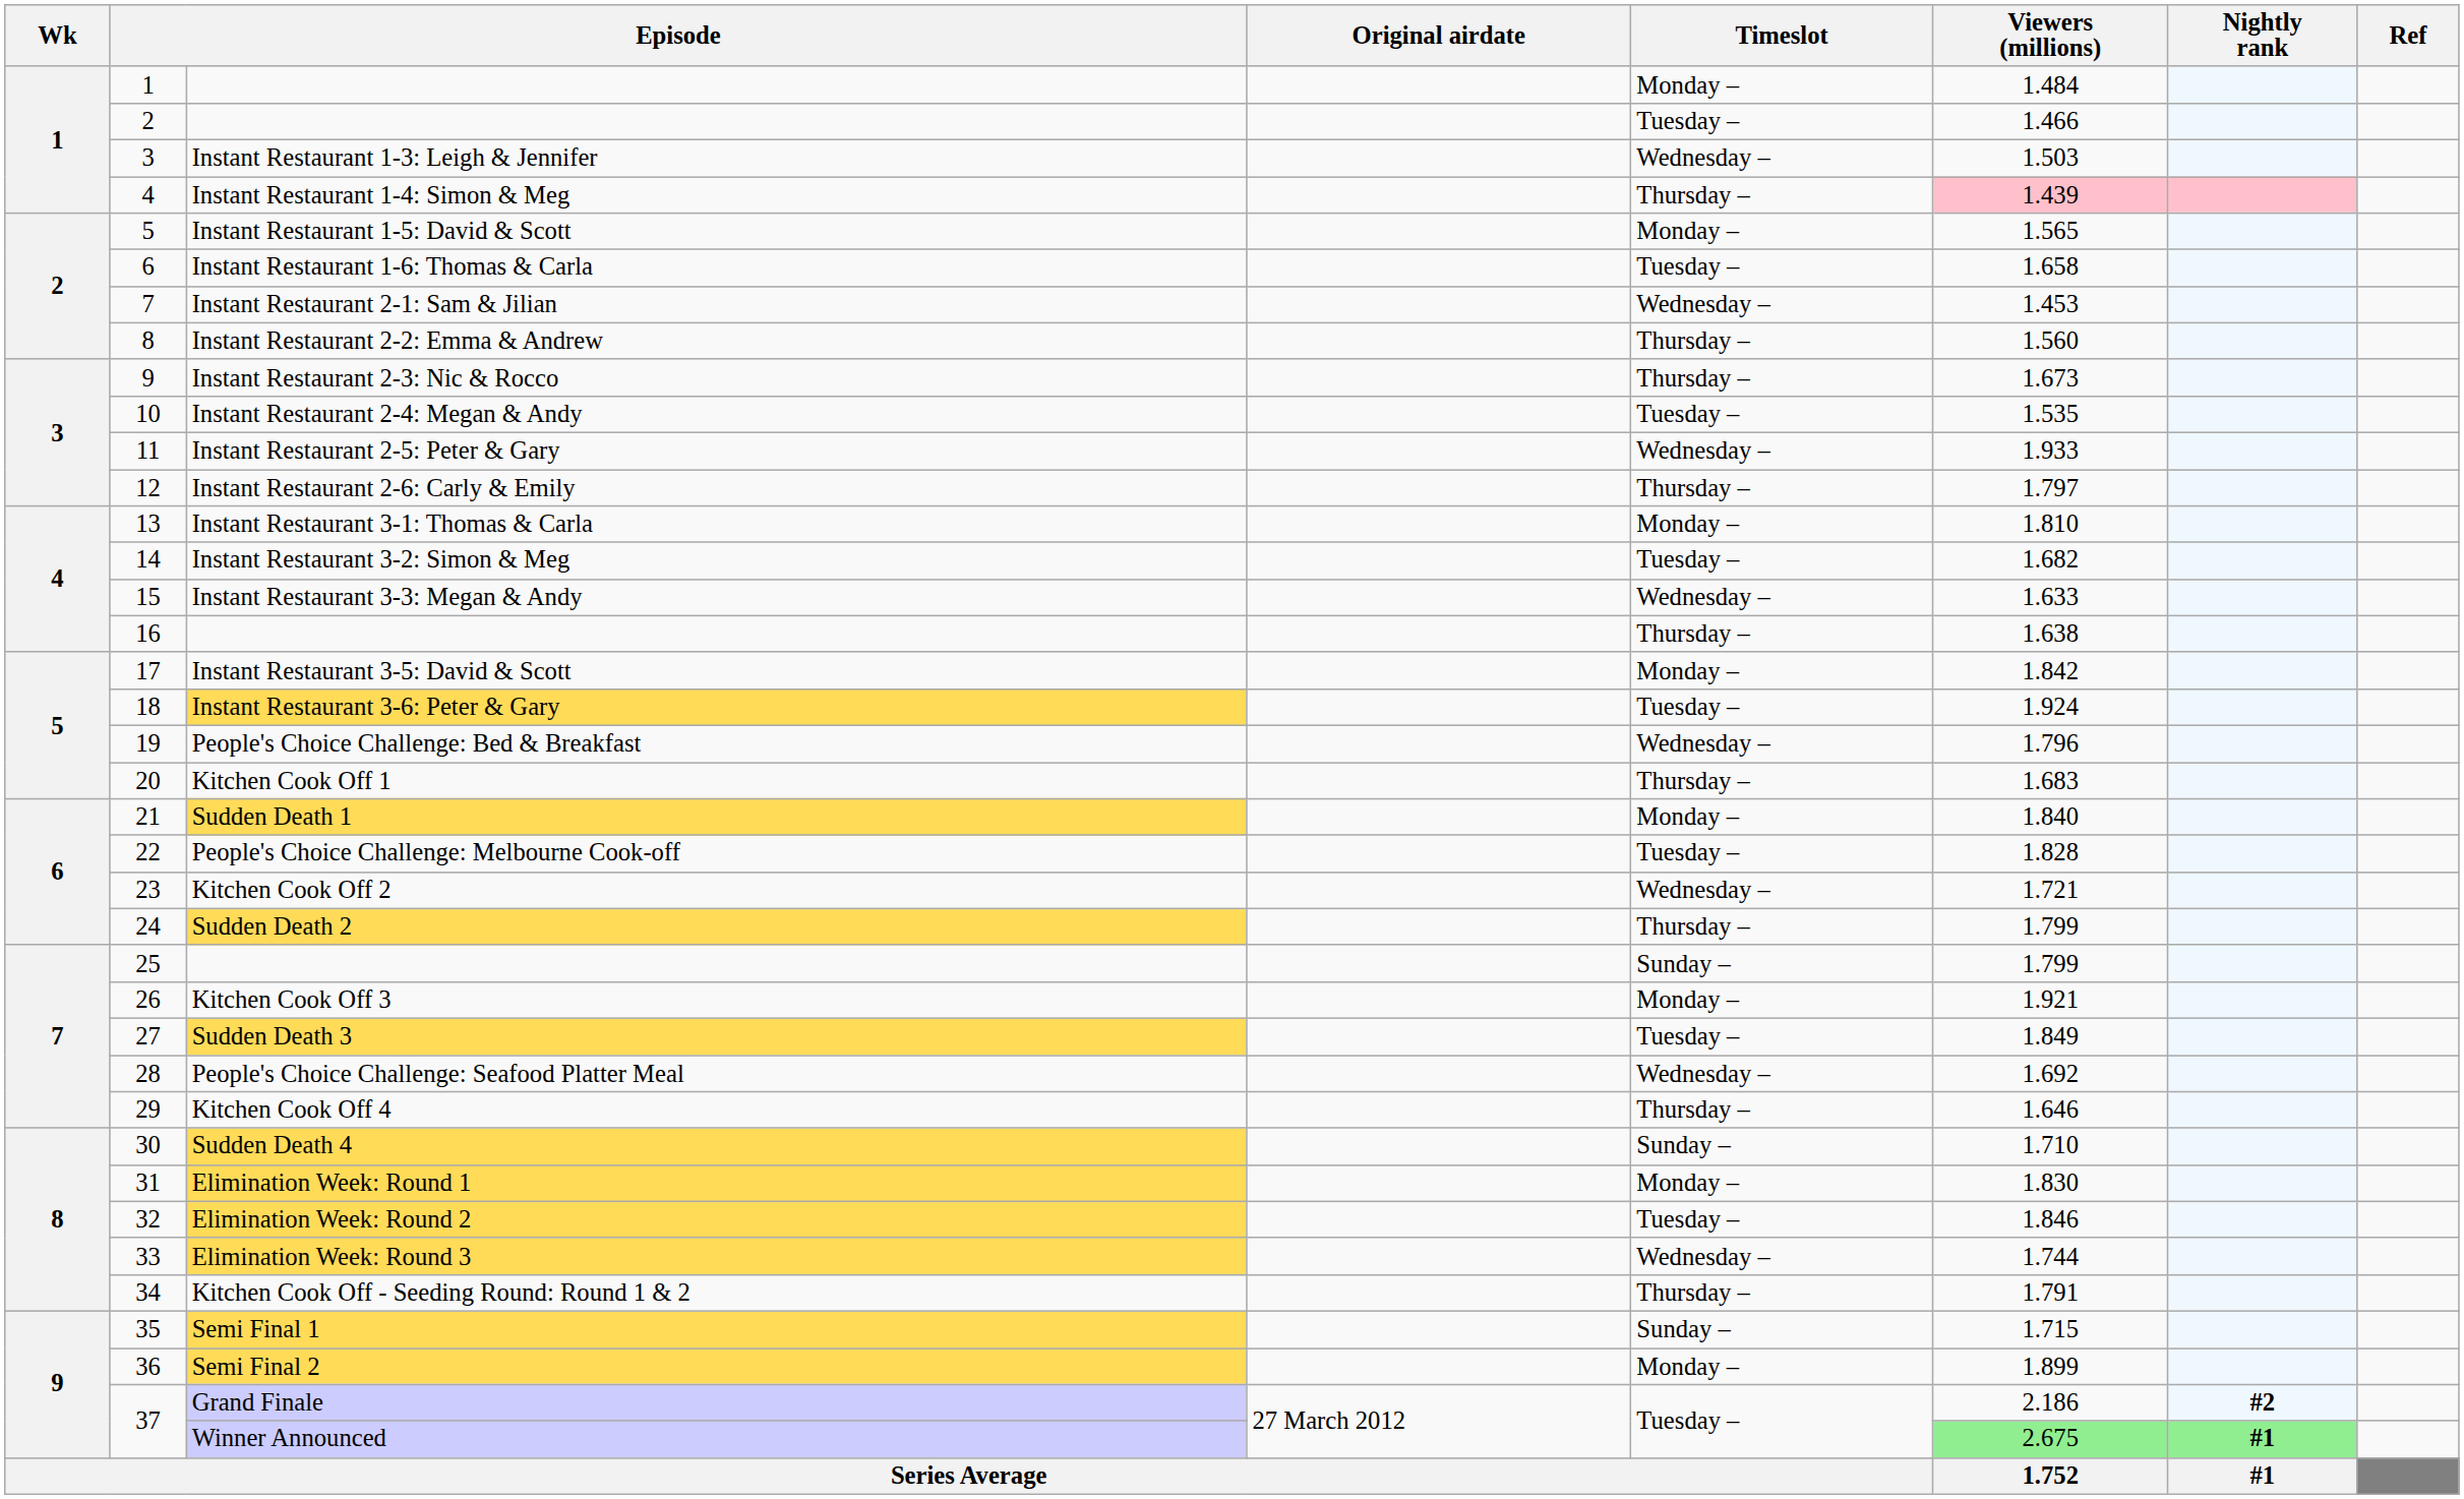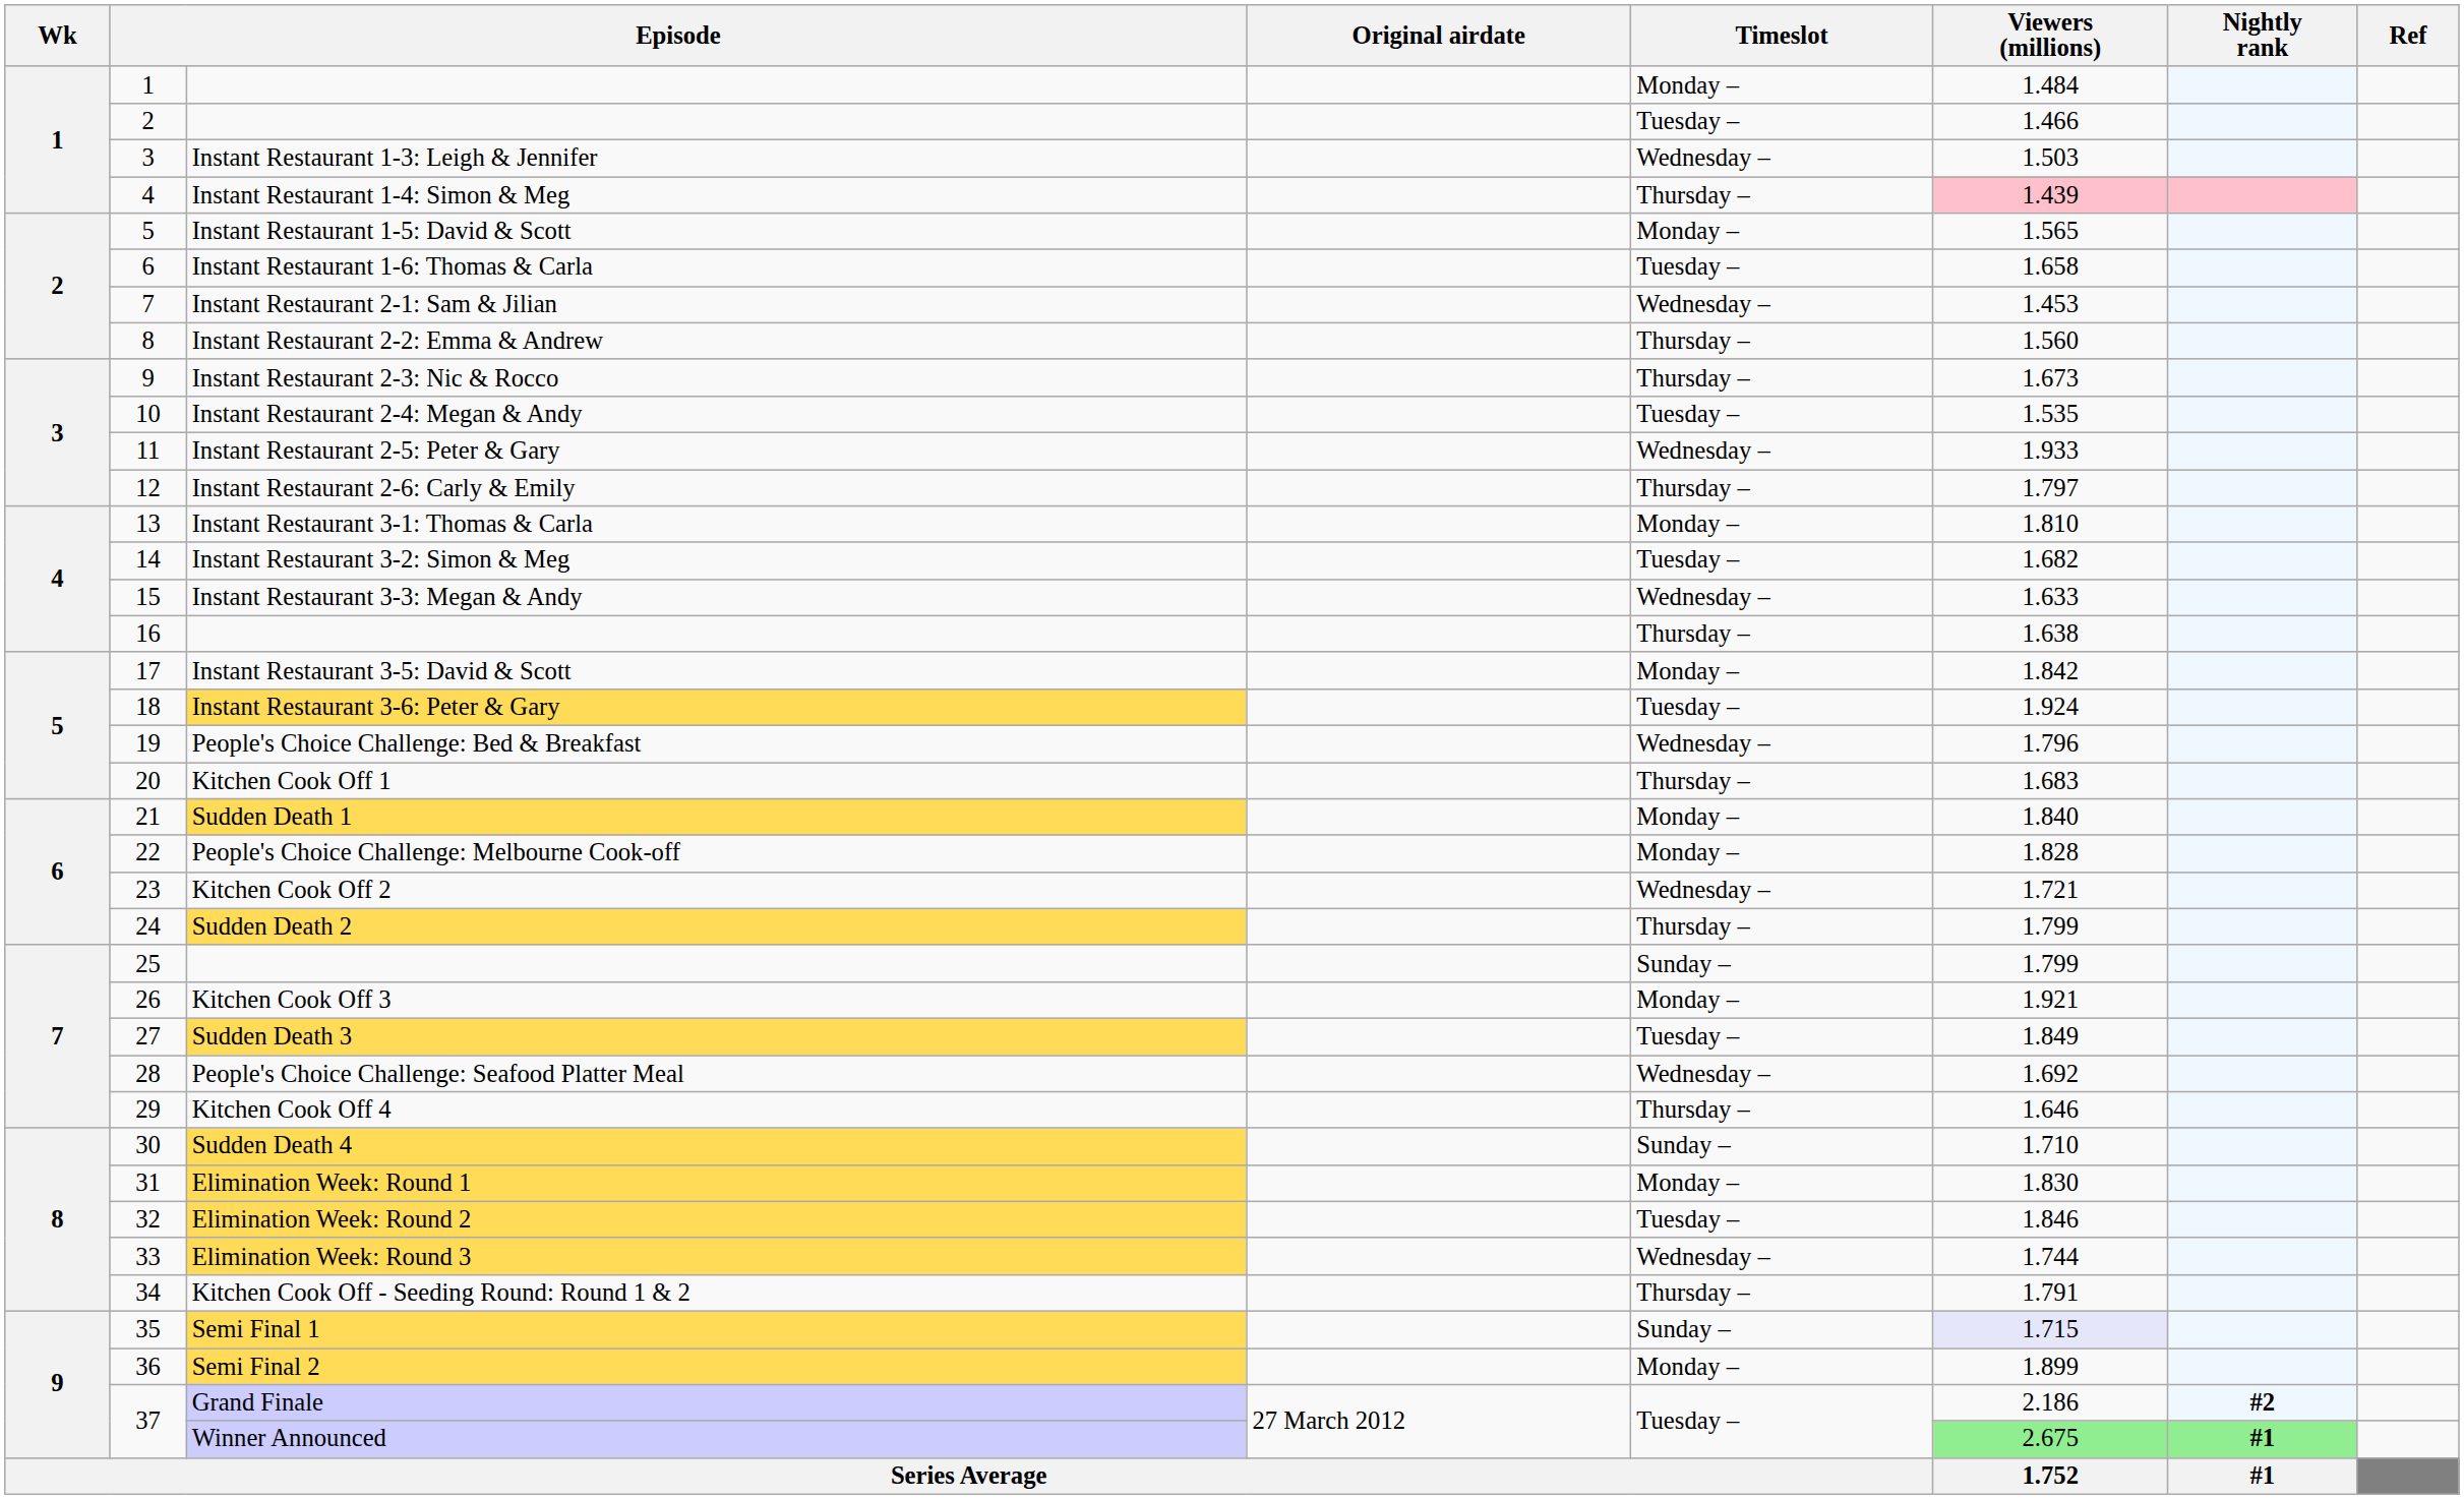 <table class="wikitable plainrowheaders" style="text-align:center; line-height:16px; width:99%;">
 <tr>
 <th>Wk</th>
 <th colspan=2>Episode</th>
 <th>Original airdate</th>
 <th>Timeslot</th>
 <th>Viewers<br>(millions)</th>
 <th>Nightly<br>rank</th>
 <th>Ref</th>
 </tr>
 <tr>
 <th rowspan="4">1</th>
 <td>1</td>
 <td align=left></td>
 <td align=left></td>
 <td align=left>Monday –</td>
 <td>1.484</td>
 <td style="background:#F0F8FF"><strong></strong></td>
 <td></td>
 </tr>
 <tr>
 <td>2</td>
 <td align=left></td>
 <td align=left></td>
 <td align=left>Tuesday –</td>
 <td>1.466</td>
 <td style="background:#F0F8FF"><strong></strong></td>
 <td></td>
 </tr>
 <tr>
 <td>3</td>
 <td align=left>Instant Restaurant 1-3: Leigh & Jennifer</td>
 <td align=left></td>
 <td align=left>Wednesday –</td>
 <td>1.503</td>
 <td style="background:#F0F8FF"><strong></strong></td>
 <td></td>
 </tr>
 <tr>
 <td>4</td>
 <td align=left>Instant Restaurant 1-4: Simon & Meg</td>
 <td align=left></td>
 <td align=left>Thursday –</td>
 <td style="background:#FFC0CB">1.439</td>
 <td style="background:#FFC0CB"><strong></strong></td>
 <td></td>
 </tr>
 <tr>
 <th rowspan="4">2</th>
 <td>5</td>
 <td align=left>Instant Restaurant 1-5: David & Scott</td>
 <td align=left></td>
 <td align=left>Monday –</td>
 <td>1.565</td>
 <td style="background:#F0F8FF"><strong></strong></td>
 <td></td>
 </tr>
 <tr>
 <td>6</td>
 <td align=left>Instant Restaurant 1-6: Thomas & Carla</td>
 <td align=left></td>
 <td align=left>Tuesday –</td>
 <td>1.658</td>
 <td style="background:#F0F8FF"><strong></strong></td>
 <td></td>
 </tr>
 <tr>
 <td>7</td>
 <td align=left>Instant Restaurant 2-1: Sam & Jilian</td>
 <td align=left></td>
 <td align=left>Wednesday –</td>
 <td>1.453</td>
 <td style="background:#F0F8FF"><strong></strong></td>
 <td></td>
 </tr>
 <tr>
 <td>8</td>
 <td align=left>Instant Restaurant 2-2: Emma & Andrew</td>
 <td align=left></td>
 <td align=left>Thursday –</td>
 <td>1.560</td>
 <td style="background:#F0F8FF"><strong></strong></td>
 <td></td>
 </tr>
 <tr>
 <th rowspan="4">3</th>
 <td>9</td>
 <td align=left>Instant Restaurant 2-3: Nic & Rocco</td>
 <td align=left></td>
 <td align=left>Thursday –</td>
 <td>1.673</td>
 <td style="background:#F0F8FF"><strong></strong></td>
 <td></td>
 </tr>
 <tr>
 <td>10</td>
 <td align=left>Instant Restaurant 2-4: Megan & Andy</td>
 <td align=left></td>
 <td align=left>Tuesday –</td>
 <td>1.535</td>
 <td style="background:#F0F8FF"><strong></strong></td>
 <td></td>
 </tr>
 <tr>
 <td>11</td>
 <td align=left>Instant Restaurant 2-5: Peter & Gary</td>
 <td align=left></td>
 <td align=left>Wednesday –</td>
 <td>1.933</td>
 <td style="background:#F0F8FF"><strong></strong></td>
 <td></td>
 </tr>
 <tr>
 <td>12</td>
 <td align=left>Instant Restaurant 2-6: Carly & Emily</td>
 <td align=left></td>
 <td align=left>Thursday –</td>
 <td>1.797</td>
 <td style="background:#F0F8FF"><strong></strong></td>
 <td></td>
 </tr>
 <tr>
 <th rowspan="4">4</th>
 <td>13</td>
 <td align=left>Instant Restaurant 3-1: Thomas & Carla</td>
 <td align=left></td>
 <td align=left>Monday –</td>
 <td>1.810</td>
 <td style="background:#F0F8FF"><strong></strong></td>
 <td></td>
 </tr>
 <tr>
 <td>14</td>
 <td align=left>Instant Restaurant 3-2: Simon & Meg</td>
 <td align=left></td>
 <td align=left>Tuesday –</td>
 <td>1.682</td>
 <td style="background:#F0F8FF"><strong></strong></td>
 <td></td>
 </tr>
 <tr>
 <td>15</td>
 <td align=left>Instant Restaurant 3-3: Megan & Andy</td>
 <td align=left></td>
 <td align=left>Wednesday –</td>
 <td>1.633</td>
 <td style="background:#F0F8FF"><strong></strong></td>
 <td></td>
 </tr>
 <tr>
 <td>16</td>
 <td align=left></td>
 <td align=left></td>
 <td align=left>Thursday –</td>
 <td>1.638</td>
 <td style="background:#F0F8FF"><strong></strong></td>
 <td></td>
 </tr>
 <tr>
 <th rowspan="4">5</th>
 <td>17</td>
 <td align=left>Instant Restaurant 3-5: David & Scott</td>
 <td align=left></td>
 <td align=left>Monday –</td>
 <td>1.842</td>
 <td style="background:#F0F8FF"><strong></strong></td>
 <td></td>
 </tr>
 <tr>
 <td>18</td>
 <td style="background:#FFDB58" align=left>Instant Restaurant 3-6: Peter & Gary</td>
 <td align=left></td>
 <td align=left>Tuesday –</td>
 <td>1.924</td>
 <td style="background:#F0F8FF"><strong></strong></td>
 <td></td>
 </tr>
 <tr>
 <td>19</td>
 <td align=left>People's Choice Challenge: Bed & Breakfast</td>
 <td align=left></td>
 <td align=left>Wednesday –</td>
 <td>1.796</td>
 <td style="background:#F0F8FF"><strong></strong></td>
 <td></td>
 </tr>
 <tr>
 <td>20</td>
 <td align=left>Kitchen Cook Off 1</td>
 <td align=left></td>
 <td align=left>Thursday –</td>
 <td>1.683</td>
 <td style="background:#F0F8FF"><strong></strong></td>
 <td></td>
 </tr>
 <tr>
 <th rowspan="4">6</th>
 <td>21</td>
 <td style="background:#FFDB58" align=left>Sudden Death 1</td>
 <td align=left></td>
 <td align=left>Monday –</td>
 <td>1.840</td>
 <td style="background:#F0F8FF"><strong></strong></td>
 <td></td>
 </tr>
 <tr>
 <td>22</td>
 <td align=left>People's Choice Challenge: Melbourne Cook-off</td>
 <td align=left></td>
-<td align=left>Tuesday –</td>
+<td align=left>Monday –</td>
 <td>1.828</td>
 <td style="background:#F0F8FF"><strong></strong></td>
 <td></td>
 </tr>
 <tr>
 <td>23</td>
 <td align=left>Kitchen Cook Off 2</td>
 <td align=left></td>
 <td align=left>Wednesday –</td>
 <td>1.721</td>
 <td style="background:#F0F8FF"><strong></strong></td>
 <td></td>
 </tr>
 <tr>
 <td>24</td>
 <td style="background:#FFDB58" align=left>Sudden Death 2</td>
 <td align=left></td>
 <td align=left>Thursday –</td>
 <td>1.799</td>
 <td style="background:#F0F8FF"><strong></strong></td>
 <td></td>
 </tr>
 <tr>
 <th rowspan="5">7</th>
 <td>25</td>
 <td align=left></td>
 <td align=left></td>
 <td align=left>Sunday –</td>
 <td>1.799</td>
 <td style="background:#F0F8FF"><strong></strong></td>
 <td></td>
 </tr>
 <tr>
 <td>26</td>
 <td align=left>Kitchen Cook Off 3</td>
 <td align=left></td>
 <td align=left>Monday –</td>
 <td>1.921</td>
 <td style="background:#F0F8FF"><strong></strong></td>
 <td></td>
 </tr>
 <tr>
 <td>27</td>
 <td style="background:#FFDB58" align=left>Sudden Death 3</td>
 <td align=left></td>
 <td align=left>Tuesday –</td>
 <td>1.849</td>
 <td style="background:#F0F8FF"><strong></strong></td>
 <td></td>
 </tr>
 <tr>
 <td>28</td>
 <td align=left>People's Choice Challenge: Seafood Platter Meal</td>
 <td align=left></td>
 <td align=left>Wednesday –</td>
 <td>1.692</td>
 <td style="background:#F0F8FF"><strong></strong></td>
 <td></td>
 </tr>
 <tr>
 <td>29</td>
 <td align=left>Kitchen Cook Off 4</td>
 <td align=left></td>
 <td align=left>Thursday –</td>
 <td>1.646</td>
 <td style="background:#F0F8FF"><strong></strong></td>
 <td></td>
 </tr>
 <tr>
 <th rowspan="5">8</th>
 <td>30</td>
 <td style="background:#FFDB58" align=left>Sudden Death 4</td>
 <td align=left></td>
 <td align=left>Sunday –</td>
 <td>1.710</td>
 <td style="background:#F0F8FF"><strong></strong></td>
 <td></td>
 </tr>
 <tr>
 <td>31</td>
 <td style="background:#FFDB58" align=left>Elimination Week: Round 1</td>
 <td align=left></td>
 <td align=left>Monday –</td>
 <td>1.830</td>
 <td style="background:#F0F8FF"><strong></strong></td>
 <td></td>
 </tr>
 <tr>
 <td>32</td>
 <td style="background:#FFDB58" align=left>Elimination Week: Round 2</td>
 <td align=left></td>
 <td align=left>Tuesday –</td>
 <td>1.846</td>
 <td style="background:#F0F8FF"><strong></strong></td>
 <td></td>
 </tr>
 <tr>
 <td>33</td>
 <td style="background:#FFDB58" align=left>Elimination Week: Round 3</td>
 <td align=left></td>
 <td align=left>Wednesday –</td>
 <td>1.744</td>
 <td style="background:#F0F8FF"><strong></strong></td>
 <td></td>
 </tr>
 <tr>
 <td>34</td>
 <td align=left>Kitchen Cook Off - Seeding Round: Round 1 & 2</td>
 <td align=left></td>
 <td align=left>Thursday –</td>
 <td>1.791</td>
 <td style="background:#F0F8FF"><strong></strong></td>
 <td></td>
 </tr>
 <tr>
 <th rowspan="4">9</th>
 <td>35</td>
 <td style="background:#FFDB58" align=left>Semi Final 1</td>
 <td align=left></td>
 <td align=left>Sunday –</td>
-<td>1.715</td>
+<td style="background: lavender;">1.715</td>
 <td style="background:#F0F8FF"><strong></strong></td>
 <td></td>
 </tr>
 <tr>
 <td>36</td>
 <td style="background:#FFDB58" align=left>Semi Final 2</td>
 <td align=left></td>
 <td align=left>Monday –</td>
 <td>1.899</td>
 <td style="background:#F0F8FF"><strong></strong></td>
 <td></td>
 </tr>
 <tr>
 <td rowspan="2">37</td>
 <td style="background:#CCCCFF" align=left>Grand Finale</td>
 <td rowspan="2" style="text-align:left">27 March 2012</td>
 <td rowspan="2" style="text-align:left">Tuesday –</td>
 <td>2.186</td>
 <td style="background:#F0F8FF"><strong>#2</strong></td>
 <td></td>
 </tr>
 <tr>
 <td style="background:#CCCCFF" align=left>Winner Announced</td>
 <td style="background:#90EE90">2.675</td>
 <td style="background:#90EE90"><strong>#1</strong></td>
 <td></td>
 </tr>
 <tr>
 <th colspan="5">Series Average</th>
 <th>1.752</th>
 <th>#1</th>
 <td style="background:grey"></td>
 </tr>
 </table>
